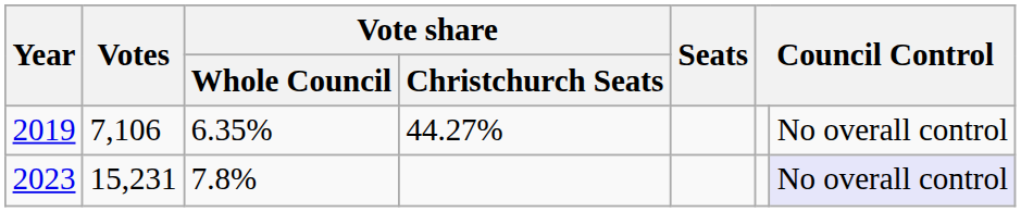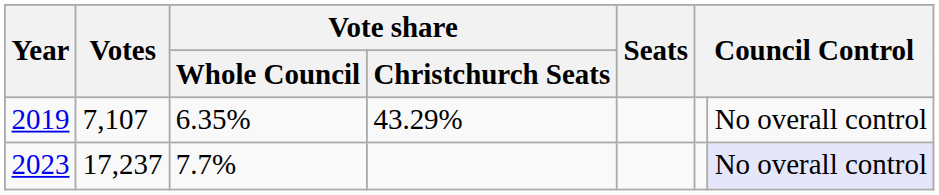 <table class="wikitable">
 <tr>
 <th rowspan="2">Year</th>
 <th rowspan="2">Votes</th>
 <th colspan="2">Vote share</th>
 <th rowspan="2">Seats</th>
 <th colspan="2" rowspan="2">Council Control</th>
 </tr>
 <tr>
 <th>Whole Council</th>
 <th>Christchurch Seats</th>
 </tr>
 <tr>
 <td><a href='#'>2019</a></td>
-<td>7,106</td>
+<td>7,107</td>
 <td>6.35%</td>
-<td>44.27%</td>
+<td>43.29%</td>
 <td></td>
 <td></td>
 <td>No overall control</td>
 </tr>
 <tr>
 <td><a href='#'>2023</a></td>
-<td>15,231</td>
-<td>7.8%</td>
+<td>17,237</td>
+<td>7.7%</td>
 <td></td>
 <td></td>
 <td></td>
 <td style="background: lavender;">No overall control</td>
 </tr>
 </table>
